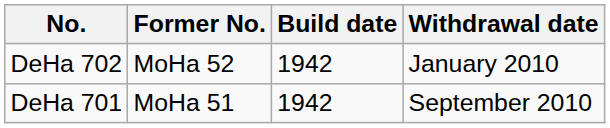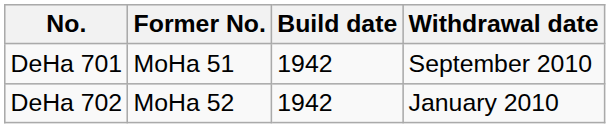 <table class="wikitable">
 <tr>
 <th>No.</th>
 <th>Former No.</th>
 <th>Build date</th>
 <th>Withdrawal date</th>
 </tr>
 <tr>
+<td>DeHa 701</td>
+<td>MoHa 51</td>
+<td>1942</td>
+<td>September 2010</td>
+</tr>
+<tr>
 <td>DeHa 702</td>
 <td>MoHa 52</td>
 <td>1942</td>
 <td>January 2010</td>
 </tr>
-<tr>
-<td>DeHa 701</td>
-<td>MoHa 51</td>
-<td>1942</td>
-<td>September 2010</td>
-</tr>
 </table>
